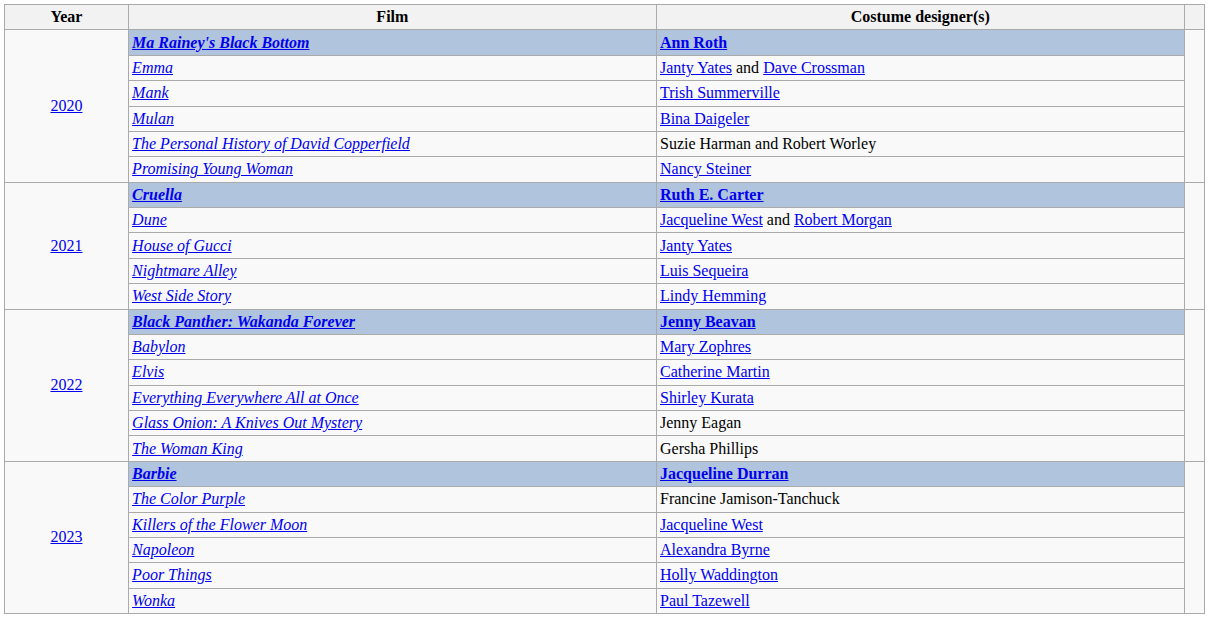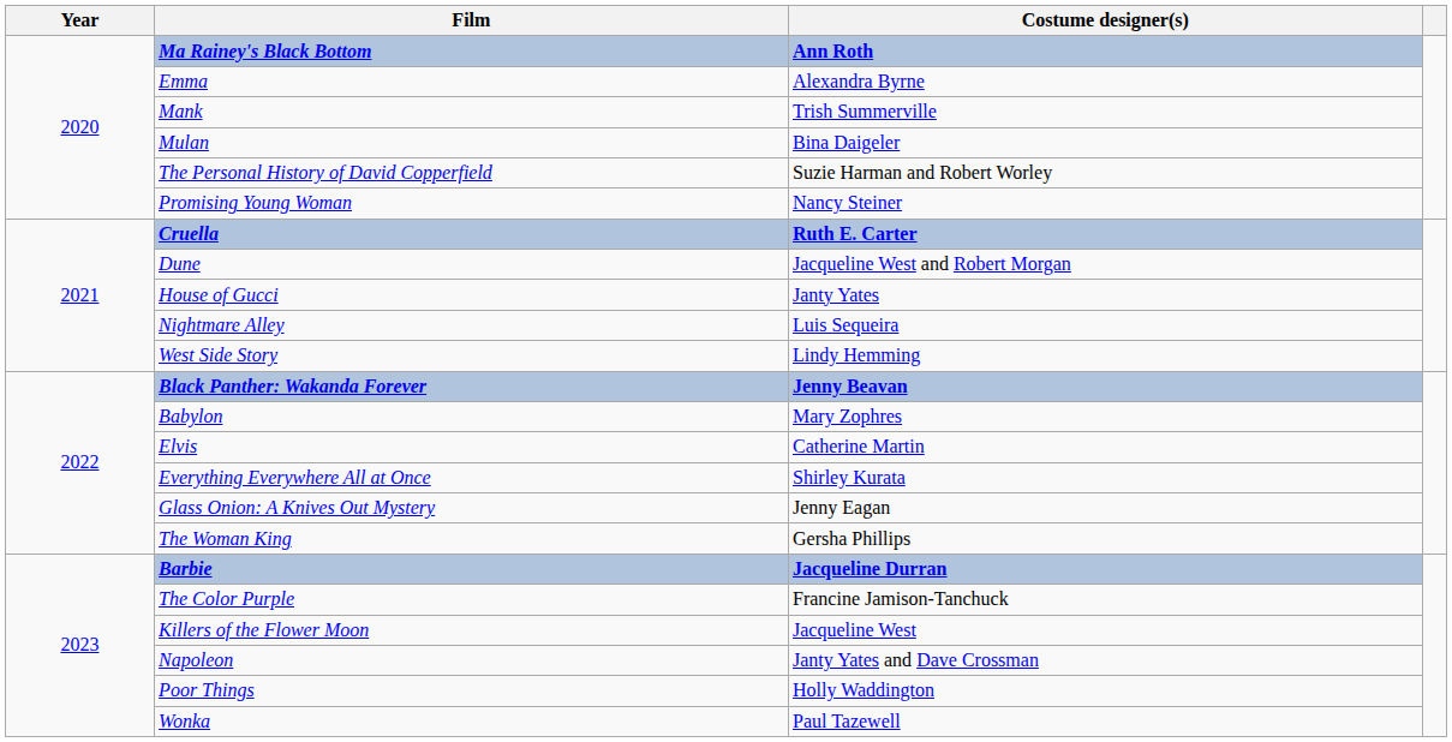 <table class="wikitable" width="95%" cellpadding="5">
 <tr>
 <th width="100"><strong>Year</strong></th>
 <th width="450"><strong>Film</strong></th>
 <th width="450"><strong>Costume designer(s)</strong></th>
 <th width="10"></th>
 </tr>
 <tr>
 <td rowspan="6" style="text-align:center;"><a href='#'>2020</a></td>
 <td style="background:#B0C4DE;"><strong><em><a href='#'>Ma Rainey's Black Bottom</a></em></strong></td>
 <td style="background:#B0C4DE;"><strong><a href='#'>Ann Roth</a></strong></td>
 <td style="text-align:center;" rowspan="6"><br></td>
 </tr>
 <tr>
 <td><em><a href='#'>Emma</a></em></td>
-<td><a href='#'>Janty Yates</a> and <a href='#'>Dave Crossman</a></td>
+<td><a href='#'>Alexandra Byrne</a></td>
 </tr>
 <tr>
 <td><em><a href='#'>Mank</a></em></td>
 <td><a href='#'>Trish Summerville</a></td>
 </tr>
 <tr>
 <td><em><a href='#'>Mulan</a></em></td>
 <td><a href='#'>Bina Daigeler</a></td>
 </tr>
 <tr>
 <td><em><a href='#'>The Personal History of David Copperfield</a></em></td>
 <td>Suzie Harman and Robert Worley</td>
 </tr>
 <tr>
 <td><em><a href='#'>Promising Young Woman</a></em></td>
 <td><a href='#'>Nancy Steiner</a></td>
 </tr>
 <tr>
 <td rowspan="5" style="text-align:center;"><a href='#'>2021</a></td>
 <td style="background:#B0C4DE;"><strong><em><a href='#'>Cruella</a></em></strong></td>
 <td style="background:#B0C4DE;"><strong><a href='#'>Ruth E. Carter</a></strong></td>
 <td style="text-align:center;" rowspan="5"><br></td>
 </tr>
 <tr>
 <td><em><a href='#'>Dune</a></em></td>
 <td><a href='#'>Jacqueline West</a> and <a href='#'>Robert Morgan</a></td>
 </tr>
 <tr>
 <td><em><a href='#'>House of Gucci</a></em></td>
 <td><a href='#'>Janty Yates</a></td>
 </tr>
 <tr>
 <td><em><a href='#'>Nightmare Alley</a></em></td>
 <td><a href='#'>Luis Sequeira</a></td>
 </tr>
 <tr>
 <td><em><a href='#'>West Side Story</a></em></td>
 <td><a href='#'>Lindy Hemming</a></td>
 </tr>
 <tr>
 <td rowspan="6" style="text-align:center;"><a href='#'>2022</a></td>
 <td style="background:#B0C4DE;"><strong><em><a href='#'>Black Panther: Wakanda Forever</a></em></strong></td>
 <td style="background:#B0C4DE;"><strong><a href='#'>Jenny Beavan</a></strong></td>
 <td style="text-align:center;" rowspan="6"><br></td>
 </tr>
 <tr>
 <td><em><a href='#'>Babylon</a></em></td>
 <td><a href='#'>Mary Zophres</a></td>
 </tr>
 <tr>
 <td><em><a href='#'>Elvis</a></em></td>
 <td><a href='#'>Catherine Martin</a></td>
 </tr>
 <tr>
 <td><em><a href='#'>Everything Everywhere All at Once</a></em></td>
 <td><a href='#'>Shirley Kurata</a></td>
 </tr>
 <tr>
 <td><em><a href='#'>Glass Onion: A Knives Out Mystery</a></em></td>
 <td>Jenny Eagan</td>
 </tr>
 <tr>
 <td><em><a href='#'>The Woman King</a></em></td>
 <td>Gersha Phillips</td>
 </tr>
 <tr>
 <td rowspan="6" style="text-align:center;"><a href='#'>2023</a></td>
 <td style="background:#B0C4DE;"><strong><em><a href='#'>Barbie</a></em></strong></td>
 <td style="background:#B0C4DE;"><strong><a href='#'>Jacqueline Durran</a></strong></td>
 <td rowspan="6" style="text-align:center;"><br></td>
 </tr>
 <tr>
 <td><em><a href='#'>The Color Purple</a></em></td>
 <td>Francine Jamison-Tanchuck</td>
 </tr>
 <tr>
 <td><em><a href='#'>Killers of the Flower Moon</a></em></td>
 <td><a href='#'>Jacqueline West</a></td>
 </tr>
 <tr>
 <td><em><a href='#'>Napoleon</a></em></td>
-<td><a href='#'>Alexandra Byrne</a></td>
+<td><a href='#'>Janty Yates</a> and <a href='#'>Dave Crossman</a></td>
 </tr>
 <tr>
 <td><em><a href='#'>Poor Things</a></em></td>
 <td><a href='#'>Holly Waddington</a></td>
 </tr>
 <tr>
 <td><em><a href='#'>Wonka</a></em></td>
 <td><a href='#'>Paul Tazewell</a></td>
 </tr>
 </table>
